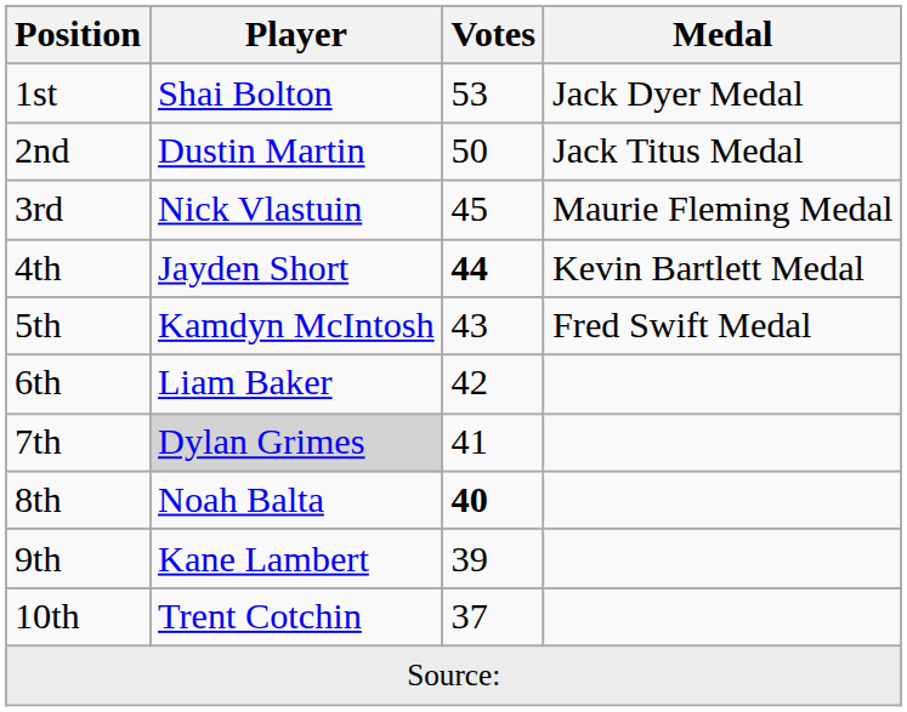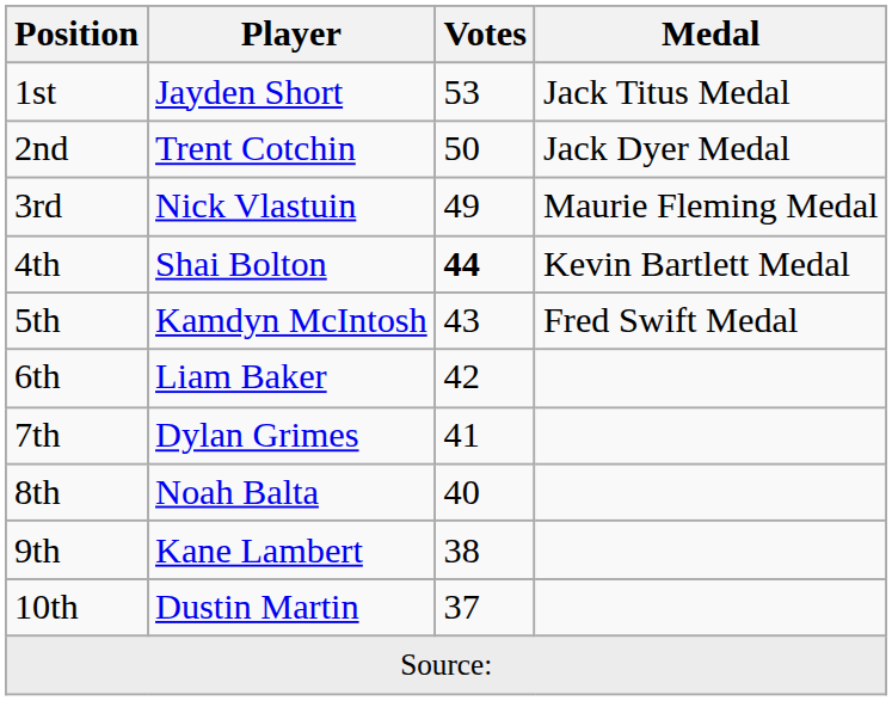 <table class="wikitable">
 <tr>
 <th>Position</th>
 <th>Player</th>
 <th>Votes</th>
 <th>Medal</th>
 </tr>
 <tr>
 <td>1st</td>
-<td><a href='#'>Shai Bolton</a></td>
+<td><a href='#'>Jayden Short</a></td>
 <td>53</td>
-<td>Jack Dyer Medal</td>
+<td>Jack Titus Medal</td>
 </tr>
 <tr>
 <td>2nd</td>
-<td><a href='#'>Dustin Martin</a></td>
+<td><a href='#'>Trent Cotchin</a></td>
 <td>50</td>
-<td>Jack Titus Medal</td>
+<td>Jack Dyer Medal</td>
 </tr>
 <tr>
 <td>3rd</td>
 <td><a href='#'>Nick Vlastuin</a></td>
-<td>45</td>
+<td>49</td>
 <td>Maurie Fleming Medal</td>
 </tr>
 <tr>
 <td>4th</td>
-<td><a href='#'>Jayden Short</a></td>
+<td><a href='#'>Shai Bolton</a></td>
 <td><strong>44</strong></td>
 <td>Kevin Bartlett Medal</td>
 </tr>
 <tr>
 <td>5th</td>
 <td><a href='#'>Kamdyn McIntosh</a></td>
 <td>43</td>
 <td>Fred Swift Medal</td>
 </tr>
 <tr>
 <td>6th</td>
 <td><a href='#'>Liam Baker</a></td>
 <td>42</td>
 <td></td>
 </tr>
 <tr>
 <td>7th</td>
-<td style="background: lightgrey;"><a href='#'>Dylan Grimes</a></td>
+<td><a href='#'>Dylan Grimes</a></td>
 <td>41</td>
 <td></td>
 </tr>
 <tr>
 <td>8th</td>
 <td><a href='#'>Noah Balta</a></td>
-<td><strong>40</strong></td>
+<td>40</td>
 <td></td>
 </tr>
 <tr>
 <td>9th</td>
 <td><a href='#'>Kane Lambert</a></td>
-<td>39</td>
+<td>38</td>
 <td></td>
 </tr>
 <tr>
 <td>10th</td>
-<td><a href='#'>Trent Cotchin</a></td>
+<td><a href='#'>Dustin Martin</a></td>
 <td>37</td>
 <td></td>
 </tr>
 <tr>
 <td colspan="4" style="text-align: center; background: #ececec;"><small>Source:</small></td>
 </tr>
 </table>
